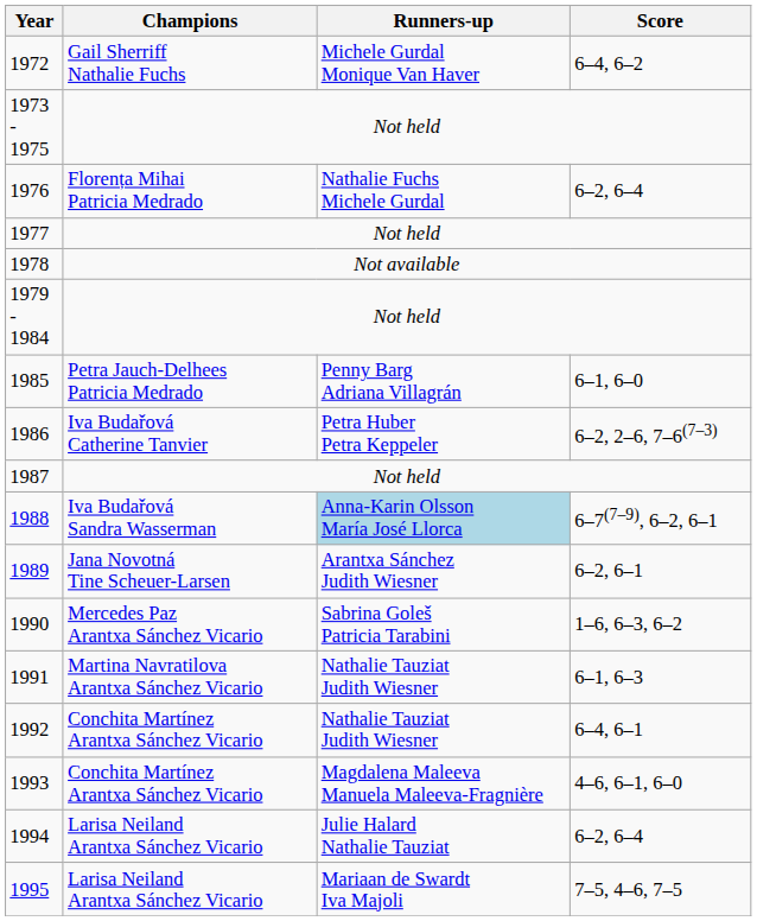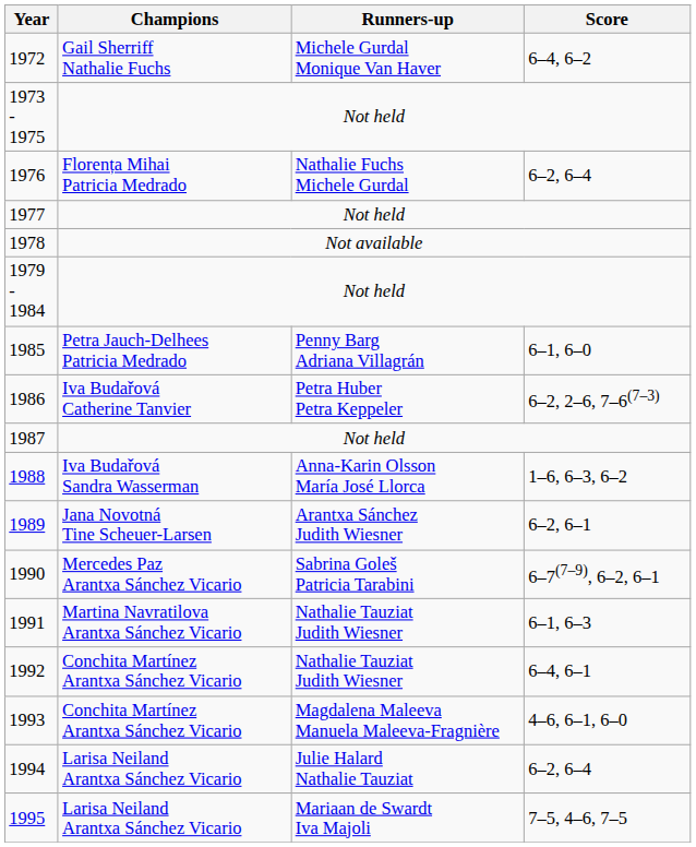 <table class="sortable wikitable">
 <tr>
 <th style="width:40px">Year</th>
 <th style="width:200px">Champions</th>
 <th style="width:200px">Runners-up</th>
 <th style="width:140px" class="unsortable">Score</th>
 </tr>
 <tr>
 <td>1972</td>
 <td> <a href='#'>Gail Sherriff</a> <br>  <a href='#'>Nathalie Fuchs</a></td>
 <td> <a href='#'>Michele Gurdal</a> <br>   <a href='#'>Monique Van Haver</a></td>
 <td>6–4, 6–2</td>
 </tr>
 <tr>
 <td>1973<br><div>-</div>1975</td>
 <td colspan=3 align=center><em>Not held</em></td>
 </tr>
 <tr>
 <td>1976</td>
 <td> <a href='#'>Florența Mihai</a> <br>  <a href='#'>Patricia Medrado</a></td>
 <td> <a href='#'>Nathalie Fuchs</a> <br>  <a href='#'>Michele Gurdal</a></td>
 <td>6–2, 6–4</td>
 </tr>
 <tr>
 <td>1977</td>
 <td colspan=3 align=center><em>Not held</em></td>
 </tr>
 <tr>
 <td>1978</td>
 <td colspan=3 align=center><em>Not available</em></td>
 </tr>
 <tr>
 <td>1979<br><div>-</div>1984</td>
 <td colspan=3 align=center><em>Not held</em></td>
 </tr>
 <tr>
 <td>1985</td>
 <td> <a href='#'>Petra Jauch-Delhees</a> <br>  <a href='#'>Patricia Medrado</a></td>
 <td> <a href='#'>Penny Barg</a> <br>   <a href='#'>Adriana Villagrán</a></td>
 <td>6–1, 6–0</td>
 </tr>
 <tr>
 <td>1986</td>
 <td> <a href='#'>Iva Budařová</a> <br>  <a href='#'>Catherine Tanvier</a></td>
 <td> <a href='#'>Petra Huber</a> <br>   <a href='#'>Petra Keppeler</a></td>
 <td>6–2, 2–6, 7–6<sup>(7–3)</sup></td>
 </tr>
 <tr>
 <td>1987</td>
 <td colspan=3 align=center><em>Not held</em></td>
 </tr>
 <tr>
 <td><a href='#'>1988</a></td>
 <td> <a href='#'>Iva Budařová</a> <br>  <a href='#'>Sandra Wasserman</a></td>
-<td style="background: lightblue;"> <a href='#'>Anna-Karin Olsson</a> <br>   <a href='#'>María José Llorca</a></td>
-<td>6–7<sup>(7–9)</sup>, 6–2, 6–1</td>
+<td> <a href='#'>Anna-Karin Olsson</a> <br>   <a href='#'>María José Llorca</a></td>
+<td>1–6, 6–3, 6–2</td>
 </tr>
 <tr>
 <td><a href='#'>1989</a></td>
 <td> <a href='#'>Jana Novotná</a> <br>  <a href='#'>Tine Scheuer-Larsen</a></td>
 <td> <a href='#'>Arantxa Sánchez</a> <br>  <a href='#'>Judith Wiesner</a></td>
 <td>6–2, 6–1</td>
 </tr>
 <tr>
 <td>1990</td>
 <td> <a href='#'>Mercedes Paz</a> <br>  <a href='#'>Arantxa Sánchez Vicario</a></td>
 <td> <a href='#'>Sabrina Goleš</a> <br>  <a href='#'>Patricia Tarabini</a></td>
-<td>1–6, 6–3, 6–2</td>
+<td>6–7<sup>(7–9)</sup>, 6–2, 6–1</td>
 </tr>
 <tr>
 <td>1991</td>
 <td> <a href='#'>Martina Navratilova</a> <br>  <a href='#'>Arantxa Sánchez Vicario</a></td>
 <td> <a href='#'>Nathalie Tauziat</a> <br>  <a href='#'>Judith Wiesner</a></td>
 <td>6–1, 6–3</td>
 </tr>
 <tr>
 <td>1992</td>
 <td> <a href='#'>Conchita Martínez</a> <br>  <a href='#'>Arantxa Sánchez Vicario</a></td>
 <td> <a href='#'>Nathalie Tauziat</a> <br>  <a href='#'>Judith Wiesner</a></td>
 <td>6–4, 6–1</td>
 </tr>
 <tr>
 <td>1993</td>
 <td> <a href='#'>Conchita Martínez</a> <br>  <a href='#'>Arantxa Sánchez Vicario</a></td>
 <td> <a href='#'>Magdalena Maleeva</a> <br>  <a href='#'>Manuela Maleeva-Fragnière</a></td>
 <td>4–6, 6–1, 6–0</td>
 </tr>
 <tr>
 <td>1994</td>
 <td> <a href='#'>Larisa Neiland</a> <br>  <a href='#'>Arantxa Sánchez Vicario</a></td>
 <td> <a href='#'>Julie Halard</a> <br>  <a href='#'>Nathalie Tauziat</a></td>
 <td>6–2, 6–4</td>
 </tr>
 <tr>
 <td><a href='#'>1995</a></td>
 <td> <a href='#'>Larisa Neiland</a> <br>  <a href='#'>Arantxa Sánchez Vicario</a></td>
 <td> <a href='#'>Mariaan de Swardt</a> <br>  <a href='#'>Iva Majoli</a></td>
 <td>7–5, 4–6, 7–5</td>
 </tr>
 </table>
